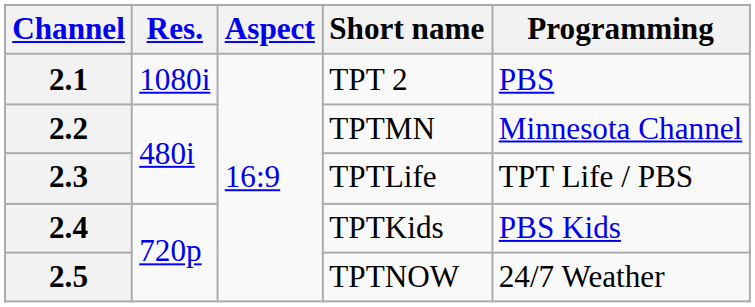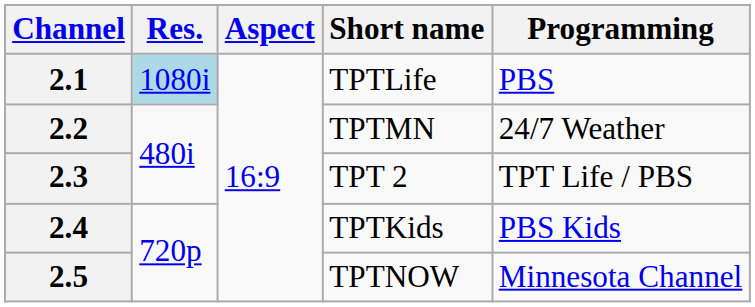 <table class="wikitable">
 <tr>
 <th scope = "col"><a href='#'>Channel</a></th>
 <th scope = "col"><a href='#'>Res.</a></th>
 <th scope = "col"><a href='#'>Aspect</a></th>
 <th scope = "col">Short name</th>
 <th scope = "col">Programming</th>
 </tr>
 <tr>
 <th scope = "row">2.1</th>
-<td><a href='#'>1080i</a></td>
+<td style="background: lightblue;"><a href='#'>1080i</a></td>
 <td rowspan=5><a href='#'>16:9</a></td>
-<td>TPT 2</td>
+<td>TPTLife</td>
 <td><a href='#'>PBS</a></td>
 </tr>
 <tr>
 <th scope = "row">2.2</th>
 <td rowspan=2><a href='#'>480i</a></td>
 <td>TPTMN</td>
-<td><a href='#'>Minnesota Channel</a></td>
+<td>24/7 Weather</td>
 </tr>
 <tr>
 <th scope = "row">2.3</th>
-<td>TPTLife</td>
+<td>TPT 2</td>
 <td>TPT Life / PBS</td>
 </tr>
 <tr>
 <th scope = "row">2.4</th>
 <td rowspan=2><a href='#'>720p</a></td>
 <td>TPTKids</td>
 <td><a href='#'>PBS Kids</a></td>
 </tr>
 <tr>
 <th scope = "row">2.5</th>
 <td>TPTNOW</td>
-<td>24/7 Weather</td>
+<td><a href='#'>Minnesota Channel</a></td>
 </tr>
 </table>
